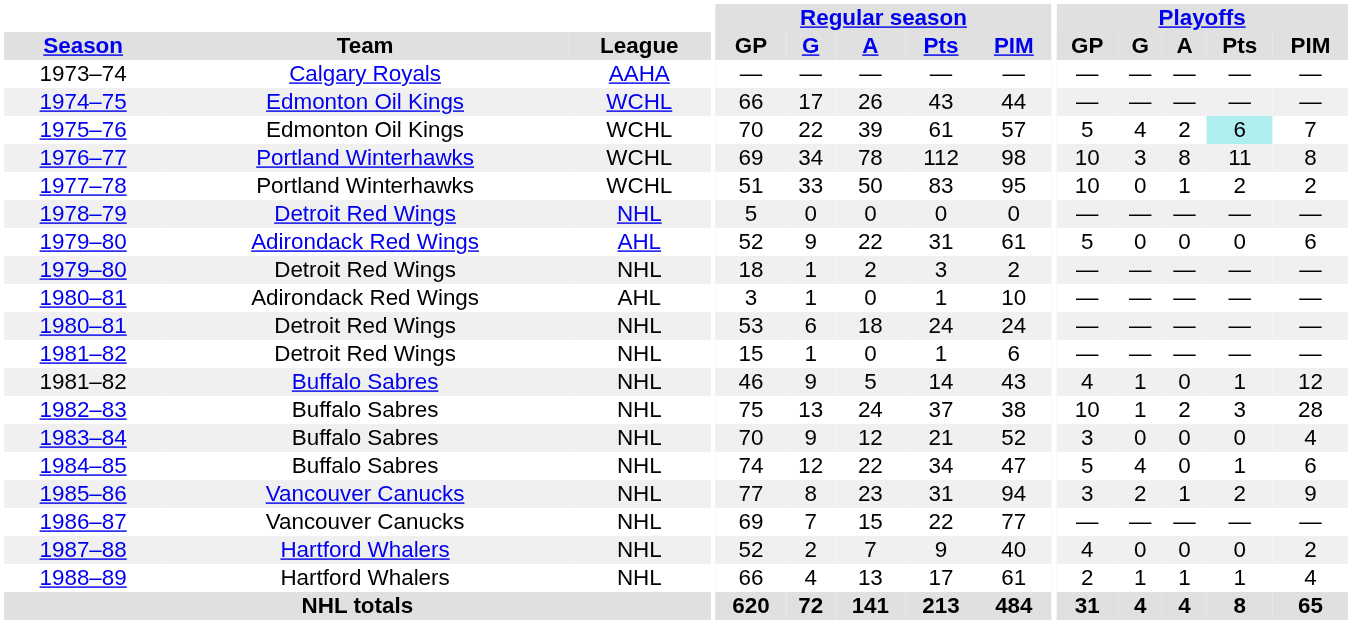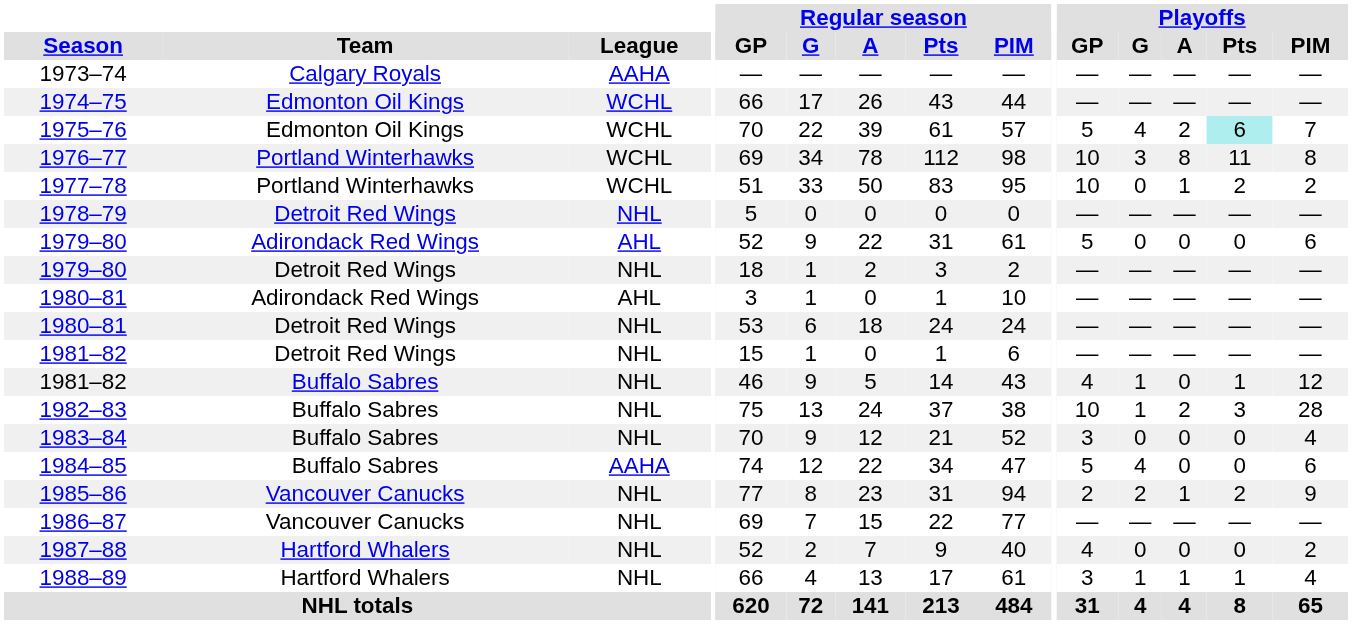 <table border="0" cellpadding="1" cellspacing="0" style="text-align:center; width:60em">
 <tr bgcolor="#e0e0e0">
 <th colspan="3" bgcolor="#ffffff"></th>
 <th rowspan="100" bgcolor="#ffffff"></th>
 <th colspan="5"><a href='#'>Regular season</a></th>
 <th rowspan="100" bgcolor="#ffffff"></th>
 <th colspan="5"><a href='#'>Playoffs</a></th>
 </tr>
 <tr bgcolor="#e0e0e0">
 <th><a href='#'>Season</a></th>
 <th>Team</th>
 <th>League</th>
 <th>GP</th>
 <th><a href='#'>G</a></th>
 <th><a href='#'>A</a></th>
 <th><a href='#'>Pts</a></th>
 <th><a href='#'>PIM</a></th>
 <th>GP</th>
 <th>G</th>
 <th>A</th>
 <th>Pts</th>
 <th>PIM</th>
 </tr>
 <tr>
 <td>1973–74</td>
 <td><a href='#'>Calgary Royals</a></td>
 <td><a href='#'>AAHA</a></td>
 <td>—</td>
 <td>—</td>
 <td>—</td>
 <td>—</td>
 <td>—</td>
 <td>—</td>
 <td>—</td>
 <td>—</td>
 <td>—</td>
 <td>—</td>
 </tr>
 <tr bgcolor="#f0f0f0">
 <td><a href='#'>1974–75</a></td>
 <td><a href='#'>Edmonton Oil Kings</a></td>
 <td><a href='#'>WCHL</a></td>
 <td>66</td>
 <td>17</td>
 <td>26</td>
 <td>43</td>
 <td>44</td>
 <td>—</td>
 <td>—</td>
 <td>—</td>
 <td>—</td>
 <td>—</td>
 </tr>
 <tr>
 <td><a href='#'>1975–76</a></td>
 <td>Edmonton Oil Kings</td>
 <td>WCHL</td>
 <td>70</td>
 <td>22</td>
 <td>39</td>
 <td>61</td>
 <td>57</td>
 <td>5</td>
 <td>4</td>
 <td>2</td>
 <td style="background: paleturquoise;">6</td>
 <td>7</td>
 </tr>
 <tr bgcolor="#f0f0f0">
 <td><a href='#'>1976–77</a></td>
 <td><a href='#'>Portland Winterhawks</a></td>
 <td>WCHL</td>
 <td>69</td>
 <td>34</td>
 <td>78</td>
 <td>112</td>
 <td>98</td>
 <td>10</td>
 <td>3</td>
 <td>8</td>
 <td>11</td>
 <td>8</td>
 </tr>
 <tr>
 <td><a href='#'>1977–78</a></td>
 <td>Portland Winterhawks</td>
 <td>WCHL</td>
 <td>51</td>
 <td>33</td>
 <td>50</td>
 <td>83</td>
 <td>95</td>
 <td>10</td>
 <td>0</td>
 <td>1</td>
 <td>2</td>
 <td>2</td>
 </tr>
 <tr bgcolor="#f0f0f0">
 <td><a href='#'>1978–79</a></td>
 <td><a href='#'>Detroit Red Wings</a></td>
 <td><a href='#'>NHL</a></td>
 <td>5</td>
 <td>0</td>
 <td>0</td>
 <td>0</td>
 <td>0</td>
 <td>—</td>
 <td>—</td>
 <td>—</td>
 <td>—</td>
 <td>—</td>
 </tr>
 <tr>
 <td><a href='#'>1979–80</a></td>
 <td><a href='#'>Adirondack Red Wings</a></td>
 <td><a href='#'>AHL</a></td>
 <td>52</td>
 <td>9</td>
 <td>22</td>
 <td>31</td>
 <td>61</td>
 <td>5</td>
 <td>0</td>
 <td>0</td>
 <td>0</td>
 <td>6</td>
 </tr>
 <tr bgcolor="#f0f0f0">
 <td><a href='#'>1979–80</a></td>
 <td>Detroit Red Wings</td>
 <td>NHL</td>
 <td>18</td>
 <td>1</td>
 <td>2</td>
 <td>3</td>
 <td>2</td>
 <td>—</td>
 <td>—</td>
 <td>—</td>
 <td>—</td>
 <td>—</td>
 </tr>
 <tr>
 <td><a href='#'>1980–81</a></td>
 <td>Adirondack Red Wings</td>
 <td>AHL</td>
 <td>3</td>
 <td>1</td>
 <td>0</td>
 <td>1</td>
 <td>10</td>
 <td>—</td>
 <td>—</td>
 <td>—</td>
 <td>—</td>
 <td>—</td>
 </tr>
 <tr bgcolor="#f0f0f0">
 <td><a href='#'>1980–81</a></td>
 <td>Detroit Red Wings</td>
 <td>NHL</td>
 <td>53</td>
 <td>6</td>
 <td>18</td>
 <td>24</td>
 <td>24</td>
 <td>—</td>
 <td>—</td>
 <td>—</td>
 <td>—</td>
 <td>—</td>
 </tr>
 <tr>
 <td><a href='#'>1981–82</a></td>
 <td>Detroit Red Wings</td>
 <td>NHL</td>
 <td>15</td>
 <td>1</td>
 <td>0</td>
 <td>1</td>
 <td>6</td>
 <td>—</td>
 <td>—</td>
 <td>—</td>
 <td>—</td>
 <td>—</td>
 </tr>
 <tr bgcolor="#f0f0f0">
 <td>1981–82</td>
 <td><a href='#'>Buffalo Sabres</a></td>
 <td>NHL</td>
 <td>46</td>
 <td>9</td>
 <td>5</td>
 <td>14</td>
 <td>43</td>
 <td>4</td>
 <td>1</td>
 <td>0</td>
 <td>1</td>
 <td>12</td>
 </tr>
 <tr>
 <td><a href='#'>1982–83</a></td>
 <td>Buffalo Sabres</td>
 <td>NHL</td>
 <td>75</td>
 <td>13</td>
 <td>24</td>
 <td>37</td>
 <td>38</td>
 <td>10</td>
 <td>1</td>
 <td>2</td>
 <td>3</td>
 <td>28</td>
 </tr>
 <tr bgcolor="#f0f0f0">
 <td><a href='#'>1983–84</a></td>
 <td>Buffalo Sabres</td>
 <td>NHL</td>
 <td>70</td>
 <td>9</td>
 <td>12</td>
 <td>21</td>
 <td>52</td>
 <td>3</td>
 <td>0</td>
 <td>0</td>
 <td>0</td>
 <td>4</td>
 </tr>
 <tr>
 <td><a href='#'>1984–85</a></td>
 <td>Buffalo Sabres</td>
-<td>NHL</td>
+<td><a href='#'>AAHA</a></td>
 <td>74</td>
 <td>12</td>
 <td>22</td>
 <td>34</td>
 <td>47</td>
 <td>5</td>
 <td>4</td>
 <td>0</td>
-<td>1</td>
+<td>0</td>
 <td>6</td>
 </tr>
 <tr bgcolor="#f0f0f0">
 <td><a href='#'>1985–86</a></td>
 <td><a href='#'>Vancouver Canucks</a></td>
 <td>NHL</td>
 <td>77</td>
 <td>8</td>
 <td>23</td>
 <td>31</td>
 <td>94</td>
-<td>3</td>
+<td>2</td>
 <td>2</td>
 <td>1</td>
 <td>2</td>
 <td>9</td>
 </tr>
 <tr>
 <td><a href='#'>1986–87</a></td>
 <td>Vancouver Canucks</td>
 <td>NHL</td>
 <td>69</td>
 <td>7</td>
 <td>15</td>
 <td>22</td>
 <td>77</td>
 <td>—</td>
 <td>—</td>
 <td>—</td>
 <td>—</td>
 <td>—</td>
 </tr>
 <tr bgcolor="#f0f0f0">
 <td><a href='#'>1987–88</a></td>
 <td><a href='#'>Hartford Whalers</a></td>
 <td>NHL</td>
 <td>52</td>
 <td>2</td>
 <td>7</td>
 <td>9</td>
 <td>40</td>
 <td>4</td>
 <td>0</td>
 <td>0</td>
 <td>0</td>
 <td>2</td>
 </tr>
 <tr>
 <td><a href='#'>1988–89</a></td>
 <td>Hartford Whalers</td>
 <td>NHL</td>
 <td>66</td>
 <td>4</td>
 <td>13</td>
 <td>17</td>
 <td>61</td>
-<td>2</td>
+<td>3</td>
 <td>1</td>
 <td>1</td>
 <td>1</td>
 <td>4</td>
 </tr>
 <tr bgcolor="#e0e0e0">
 <th colspan="3">NHL totals</th>
 <th>620</th>
 <th>72</th>
 <th>141</th>
 <th>213</th>
 <th>484</th>
 <th>31</th>
 <th>4</th>
 <th>4</th>
 <th>8</th>
 <th>65</th>
 </tr>
 </table>
